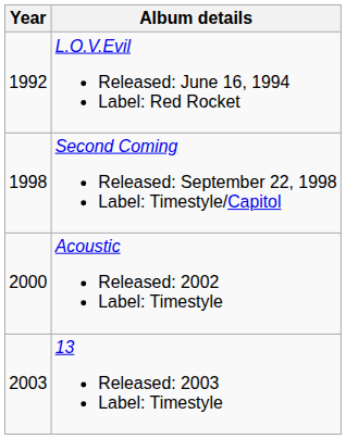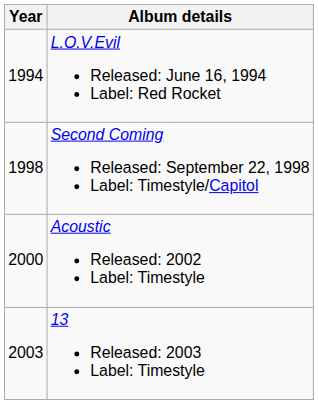 <table class="wikitable">
 <tr>
 <th>Year</th>
 <th>Album details</th>
 </tr>
 <tr>
-<td>1992</td>
+<td>1994</td>
 <td><em><a href='#'>L.O.V.Evil</a></em><br><ul><li>Released: June 16, 1994</li><li>Label: Red Rocket</li></ul></td>
 </tr>
 <tr>
 <td>1998</td>
 <td><em><a href='#'>Second Coming</a></em><br><ul><li>Released: September 22, 1998</li><li>Label: Timestyle/<a href='#'>Capitol</a></li></ul></td>
 </tr>
 <tr>
 <td>2000</td>
 <td><em><a href='#'>Acoustic</a></em><br><ul><li>Released: 2002</li><li>Label: Timestyle</li></ul></td>
 </tr>
 <tr>
 <td>2003</td>
 <td><em><a href='#'>13</a></em><br><ul><li>Released: 2003</li><li>Label: Timestyle</li></ul></td>
 </tr>
 </table>
